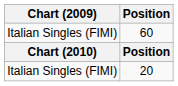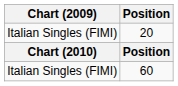 <table class="wikitable">
 <tr>
 <th>Chart (2009)</th>
 <th>Position</th>
 </tr>
 <tr>
 <td>Italian Singles (FIMI)</td>
-<td align="center">60</td>
+<td style="text-align:center;">20</td>
 </tr>
 <tr>
 <th>Chart (2010)</th>
 <th>Position</th>
 </tr>
 <tr>
 <td>Italian Singles (FIMI)</td>
-<td style="text-align:center;">20</td>
+<td align="center">60</td>
 </tr>
 </table>
